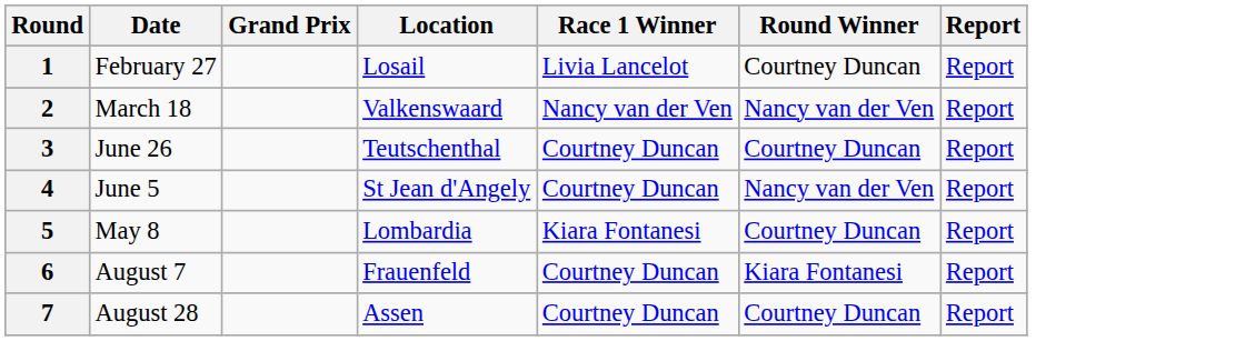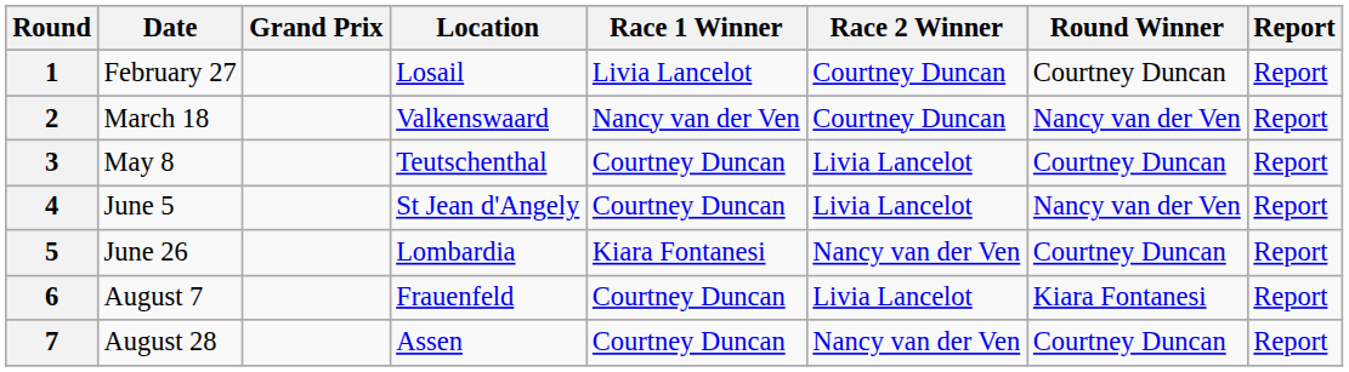 <table class="wikitable" style="font-size: 85%;">
 <tr>
 <th>Round</th>
 <th>Date</th>
 <th>Grand Prix</th>
 <th>Location</th>
 <th>Race 1 Winner</th>
+<th>Race 2 Winner</th>
 <th>Round Winner</th>
 <th>Report</th>
 </tr>
 <tr>
 <th>1</th>
 <td>February 27</td>
 <td></td>
 <td><a href='#'>Losail</a></td>
 <td> <a href='#'>Livia Lancelot</a></td>
+<td> <a href='#'>Courtney Duncan</a></td>
 <td> Courtney Duncan</td>
 <td><a href='#'>Report</a></td>
 </tr>
 <tr>
 <th>2</th>
 <td>March 18</td>
 <td></td>
 <td><a href='#'>Valkenswaard</a></td>
 <td> <a href='#'>Nancy van der Ven</a></td>
+<td><a href='#'>Courtney Duncan</a></td>
 <td> <a href='#'>Nancy van der Ven</a></td>
 <td><a href='#'>Report</a></td>
 </tr>
 <tr>
 <th>3</th>
-<td>June 26</td>
+<td>May 8</td>
 <td></td>
 <td><a href='#'>Teutschenthal</a></td>
 <td> <a href='#'>Courtney Duncan</a></td>
+<td> <a href='#'>Livia Lancelot</a></td>
 <td><a href='#'>Courtney Duncan</a></td>
 <td><a href='#'>Report</a></td>
 </tr>
 <tr>
 <th>4</th>
 <td>June 5</td>
 <td></td>
 <td><a href='#'>St Jean d'Angely</a></td>
 <td><a href='#'>Courtney Duncan</a></td>
+<td> <a href='#'>Livia Lancelot</a></td>
 <td> <a href='#'>Nancy van der Ven</a></td>
 <td><a href='#'>Report</a></td>
 </tr>
 <tr>
 <th>5</th>
-<td>May 8</td>
+<td>June 26</td>
 <td></td>
 <td><a href='#'>Lombardia</a></td>
 <td> <a href='#'>Kiara Fontanesi</a></td>
+<td> <a href='#'>Nancy van der Ven</a></td>
 <td><a href='#'>Courtney Duncan</a></td>
 <td><a href='#'>Report</a></td>
 </tr>
 <tr>
 <th>6</th>
 <td>August 7</td>
 <td></td>
 <td><a href='#'>Frauenfeld</a></td>
 <td><a href='#'>Courtney Duncan</a></td>
+<td> <a href='#'>Livia Lancelot</a></td>
 <td> <a href='#'>Kiara Fontanesi</a></td>
 <td><a href='#'>Report</a></td>
 </tr>
 <tr>
 <th>7</th>
 <td>August 28</td>
 <td></td>
 <td><a href='#'>Assen</a></td>
 <td><a href='#'>Courtney Duncan</a></td>
+<td> <a href='#'>Nancy van der Ven</a></td>
 <td><a href='#'>Courtney Duncan</a></td>
 <td><a href='#'>Report</a></td>
 </tr>
 </table>
